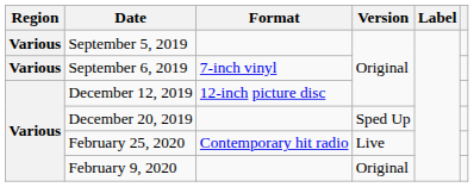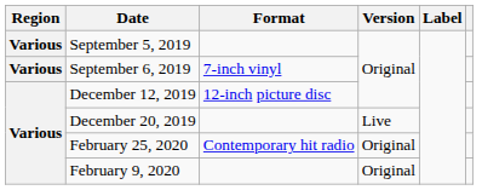 <table class="wikitable plainrowheaders">
 <tr>
 <th>Region</th>
 <th>Date</th>
 <th>Format</th>
 <th>Version</th>
 <th>Label</th>
 <th></th>
 </tr>
 <tr>
 <th scope="row">Various</th>
 <td>September 5, 2019</td>
 <td></td>
 <td rowspan="3">Original</td>
 <td rowspan="6"></td>
 <td></td>
 </tr>
 <tr>
 <th scope="row">Various</th>
 <td>September 6, 2019</td>
 <td><a href='#'>7-inch vinyl</a></td>
 <td></td>
 </tr>
 <tr>
 <th rowspan="4" scope="row">Various</th>
 <td>December 12, 2019</td>
 <td><a href='#'>12-inch</a> <a href='#'>picture disc</a></td>
 <td></td>
 </tr>
 <tr>
 <td>December 20, 2019</td>
 <td></td>
-<td>Sped Up</td>
+<td>Live</td>
 <td></td>
 </tr>
 <tr>
 <td>February 25, 2020</td>
 <td><a href='#'>Contemporary hit radio</a></td>
-<td>Live</td>
+<td>Original</td>
 <td></td>
 </tr>
 <tr>
 <td>February 9, 2020</td>
 <td></td>
 <td>Original</td>
 <td></td>
 </tr>
 </table>
